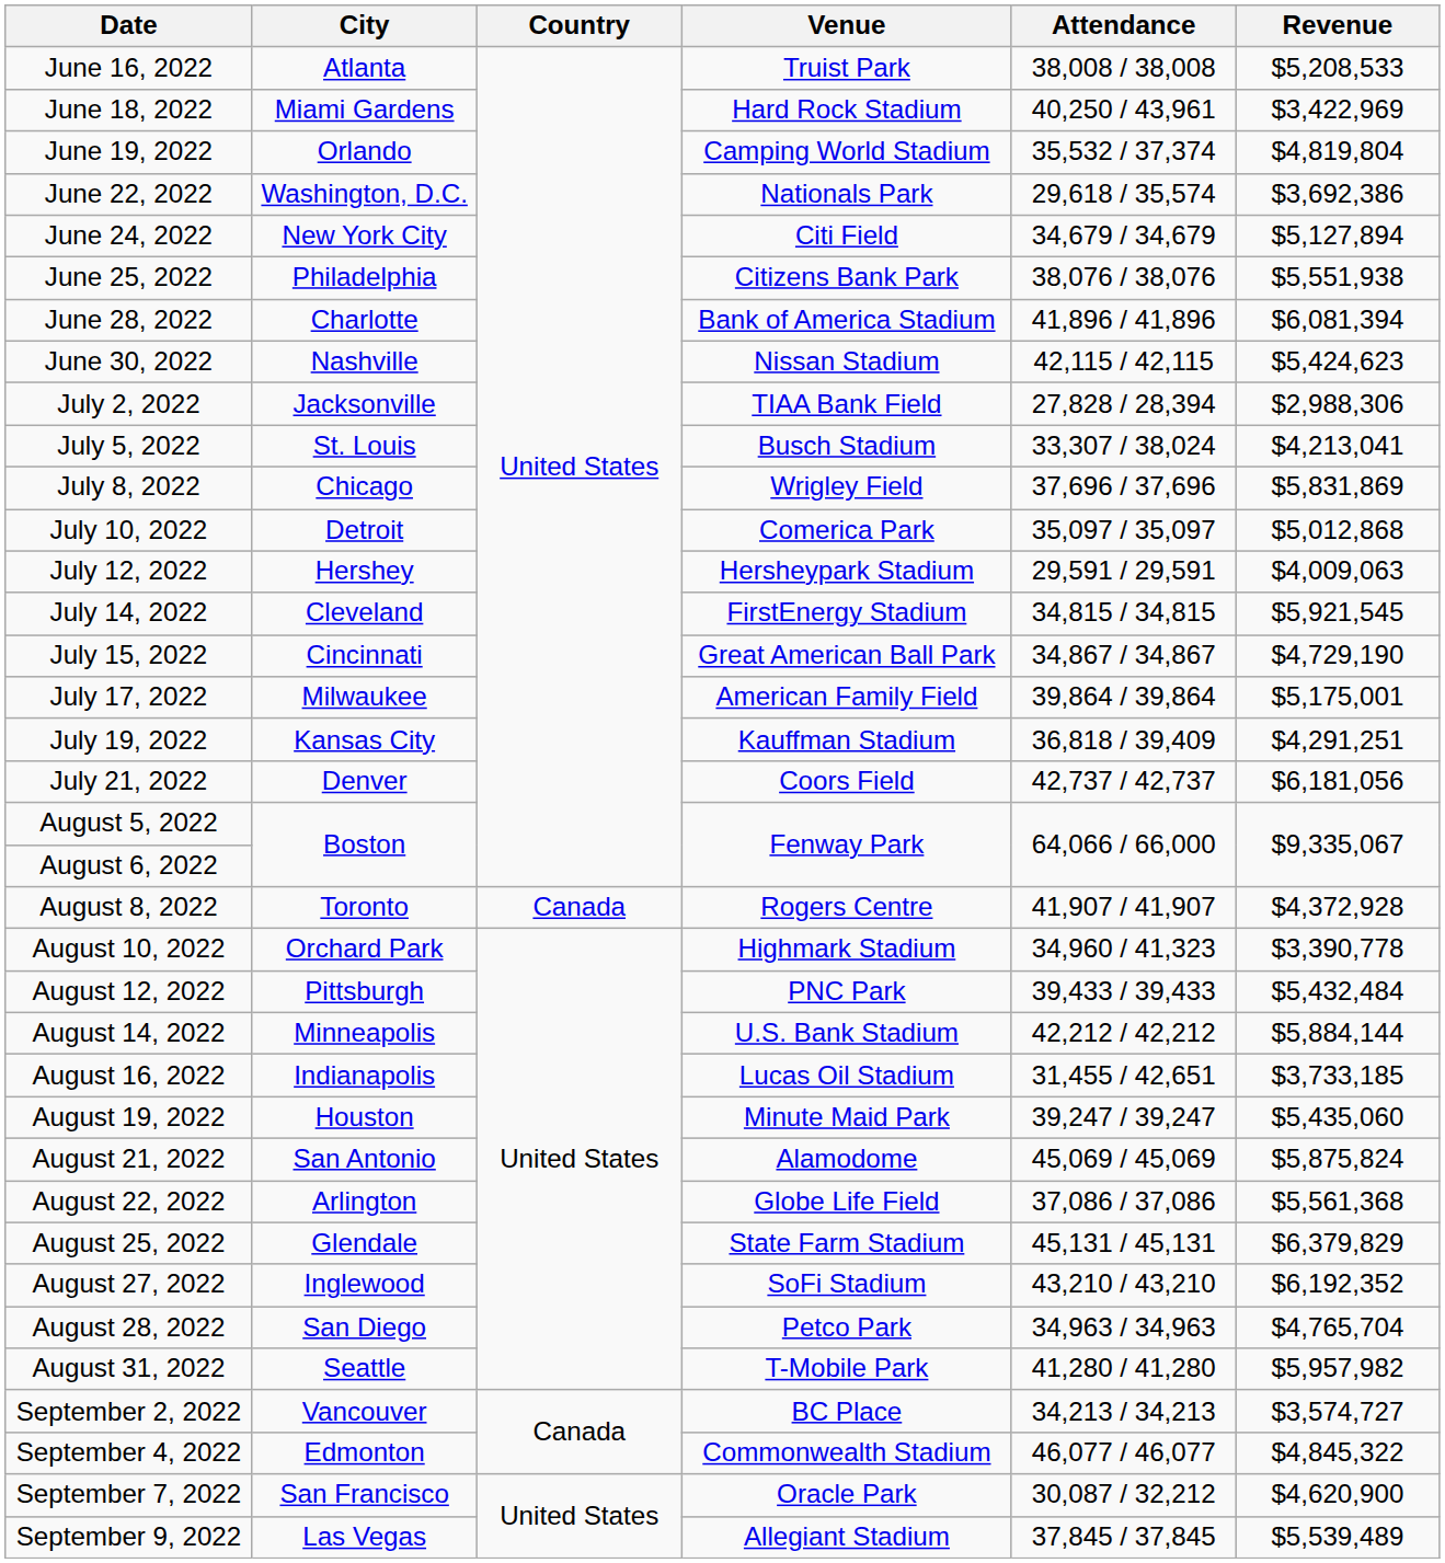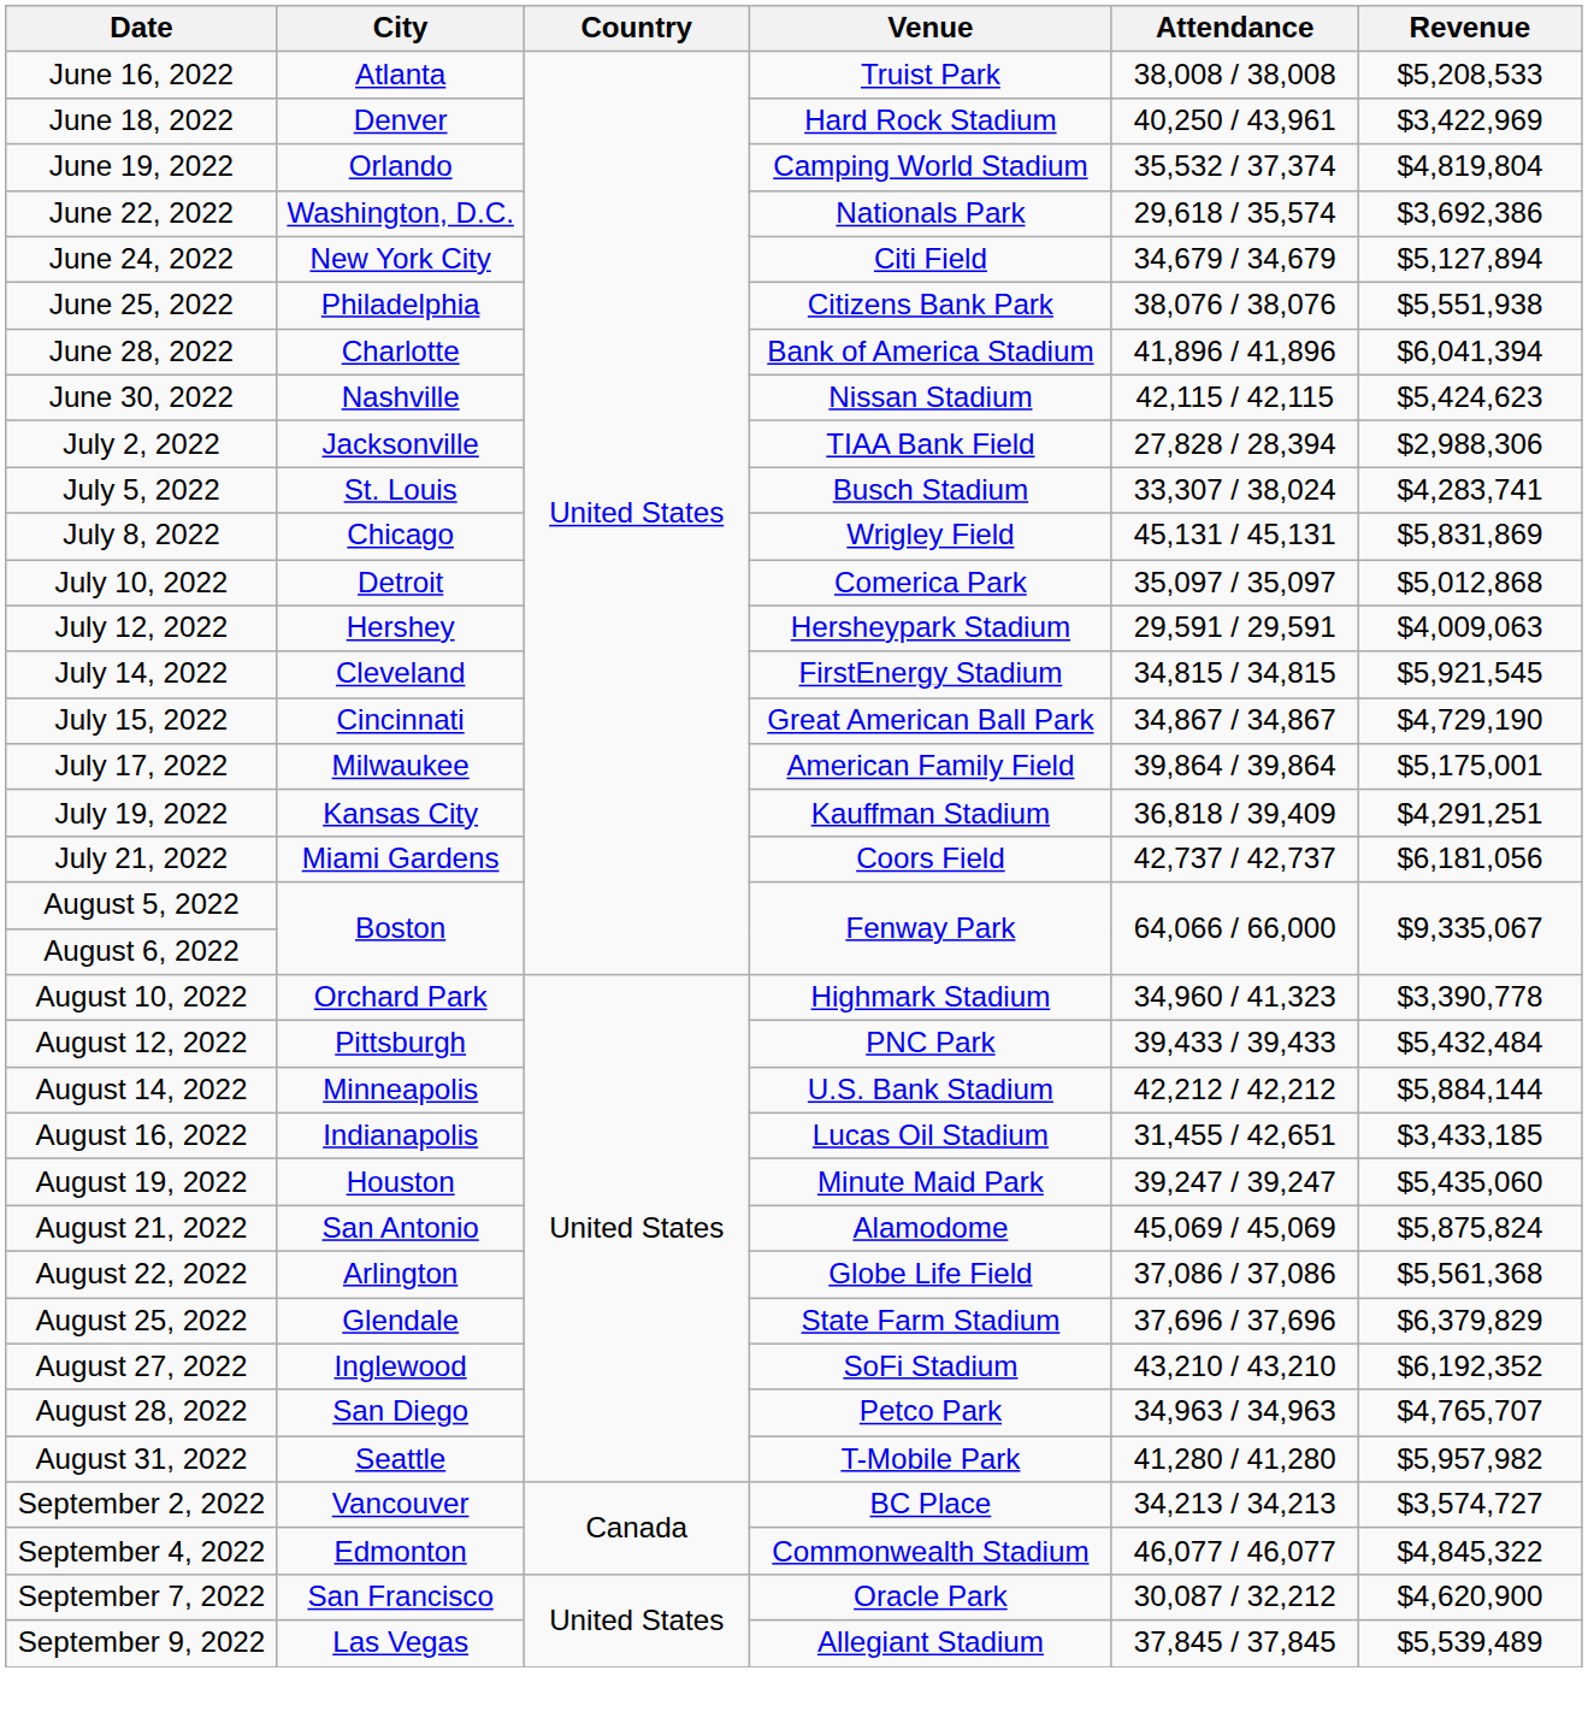 <table class="wikitable plainrowheaders" style="text-align:center;">
 <tr>
 <th scope="col" style="width:12em;">Date</th>
 <th scope="col" style="width:10em;">City</th>
 <th scope="col" style="width:10em;">Country</th>
 <th scope="col" style="width:16em;">Venue</th>
 <th scope="col" style="width:10em;">Attendance</th>
 <th scope="col" style="width:9em;">Revenue</th>
 </tr>
 <tr>
 <td>June 16, 2022</td>
 <td><a href='#'>Atlanta</a></td>
 <td rowspan="20"><a href='#'>United States</a></td>
 <td><a href='#'>Truist Park</a></td>
 <td>38,008 / 38,008</td>
 <td>$5,208,533</td>
 </tr>
 <tr>
 <td>June 18, 2022</td>
-<td><a href='#'>Miami Gardens</a></td>
+<td><a href='#'>Denver</a></td>
 <td><a href='#'>Hard Rock Stadium</a></td>
 <td>40,250 / 43,961</td>
 <td>$3,422,969</td>
 </tr>
 <tr>
 <td>June 19, 2022</td>
 <td><a href='#'>Orlando</a></td>
 <td><a href='#'>Camping World Stadium</a></td>
 <td>35,532 / 37,374</td>
 <td>$4,819,804</td>
 </tr>
 <tr>
 <td>June 22, 2022</td>
 <td><a href='#'>Washington, D.C.</a></td>
 <td><a href='#'>Nationals Park</a></td>
 <td>29,618 / 35,574</td>
 <td>$3,692,386</td>
 </tr>
 <tr>
 <td>June 24, 2022</td>
 <td><a href='#'>New York City</a></td>
 <td><a href='#'>Citi Field</a></td>
 <td>34,679 / 34,679</td>
 <td>$5,127,894</td>
 </tr>
 <tr>
 <td>June 25, 2022</td>
 <td><a href='#'>Philadelphia</a></td>
 <td><a href='#'>Citizens Bank Park</a></td>
 <td>38,076 / 38,076</td>
 <td>$5,551,938</td>
 </tr>
 <tr>
 <td>June 28, 2022</td>
 <td><a href='#'>Charlotte</a></td>
 <td><a href='#'>Bank of America Stadium</a></td>
 <td>41,896 / 41,896</td>
-<td>$6,081,394</td>
+<td>$6,041,394</td>
 </tr>
 <tr>
 <td>June 30, 2022</td>
 <td><a href='#'>Nashville</a></td>
 <td><a href='#'>Nissan Stadium</a></td>
 <td>42,115 / 42,115</td>
 <td>$5,424,623</td>
 </tr>
 <tr>
 <td>July 2, 2022</td>
 <td><a href='#'>Jacksonville</a></td>
 <td><a href='#'>TIAA Bank Field</a></td>
 <td>27,828 / 28,394</td>
 <td>$2,988,306</td>
 </tr>
 <tr>
 <td>July 5, 2022</td>
 <td><a href='#'>St. Louis</a></td>
 <td><a href='#'>Busch Stadium</a></td>
 <td>33,307 / 38,024</td>
-<td>$4,213,041</td>
+<td>$4,283,741</td>
 </tr>
 <tr>
 <td>July 8, 2022</td>
 <td><a href='#'>Chicago</a></td>
 <td><a href='#'>Wrigley Field</a></td>
-<td>37,696 / 37,696</td>
+<td>45,131 / 45,131</td>
 <td>$5,831,869</td>
 </tr>
 <tr>
 <td>July 10, 2022</td>
 <td><a href='#'>Detroit</a></td>
 <td><a href='#'>Comerica Park</a></td>
 <td>35,097 / 35,097</td>
 <td>$5,012,868</td>
 </tr>
 <tr>
 <td>July 12, 2022</td>
 <td><a href='#'>Hershey</a></td>
 <td><a href='#'>Hersheypark Stadium</a></td>
 <td>29,591 / 29,591</td>
 <td>$4,009,063</td>
 </tr>
 <tr>
 <td>July 14, 2022</td>
 <td><a href='#'>Cleveland</a></td>
 <td><a href='#'>FirstEnergy Stadium</a></td>
 <td>34,815 / 34,815</td>
 <td>$5,921,545</td>
 </tr>
 <tr>
 <td>July 15, 2022</td>
 <td><a href='#'>Cincinnati</a></td>
 <td><a href='#'>Great American Ball Park</a></td>
 <td>34,867 / 34,867</td>
 <td>$4,729,190</td>
 </tr>
 <tr>
 <td>July 17, 2022</td>
 <td><a href='#'>Milwaukee</a></td>
 <td><a href='#'>American Family Field</a></td>
 <td>39,864 / 39,864</td>
 <td>$5,175,001</td>
 </tr>
 <tr>
 <td>July 19, 2022</td>
 <td><a href='#'>Kansas City</a></td>
 <td><a href='#'>Kauffman Stadium</a></td>
 <td>36,818 / 39,409</td>
 <td>$4,291,251</td>
 </tr>
 <tr>
 <td>July 21, 2022</td>
-<td><a href='#'>Denver</a></td>
+<td><a href='#'>Miami Gardens</a></td>
 <td><a href='#'>Coors Field</a></td>
 <td>42,737 / 42,737</td>
 <td>$6,181,056</td>
 </tr>
 <tr>
 <td>August 5, 2022</td>
 <td rowspan="2"><a href='#'>Boston</a></td>
 <td rowspan="2"><a href='#'>Fenway Park</a></td>
 <td rowspan="2">64,066 / 66,000</td>
 <td rowspan="2">$9,335,067</td>
 </tr>
 <tr>
 <td>August 6, 2022</td>
-</tr>
-<tr>
-<td>August 8, 2022</td>
-<td><a href='#'>Toronto</a></td>
-<td><a href='#'>Canada</a></td>
-<td><a href='#'>Rogers Centre</a></td>
-<td>41,907 / 41,907</td>
-<td>$4,372,928</td>
 </tr>
 <tr>
 <td>August 10, 2022</td>
 <td><a href='#'>Orchard Park</a></td>
 <td rowspan="11">United States</td>
 <td><a href='#'>Highmark Stadium</a></td>
 <td>34,960 / 41,323</td>
 <td>$3,390,778</td>
 </tr>
 <tr>
 <td>August 12, 2022</td>
 <td><a href='#'>Pittsburgh</a></td>
 <td><a href='#'>PNC Park</a></td>
 <td>39,433 / 39,433</td>
 <td>$5,432,484</td>
 </tr>
 <tr>
 <td>August 14, 2022</td>
 <td><a href='#'>Minneapolis</a></td>
 <td><a href='#'>U.S. Bank Stadium</a></td>
 <td>42,212 / 42,212</td>
 <td>$5,884,144</td>
 </tr>
 <tr>
 <td>August 16, 2022</td>
 <td><a href='#'>Indianapolis</a></td>
 <td><a href='#'>Lucas Oil Stadium</a></td>
 <td>31,455 / 42,651</td>
-<td>$3,733,185</td>
+<td>$3,433,185</td>
 </tr>
 <tr>
 <td>August 19, 2022</td>
 <td><a href='#'>Houston</a></td>
 <td><a href='#'>Minute Maid Park</a></td>
 <td>39,247 / 39,247</td>
 <td>$5,435,060</td>
 </tr>
 <tr>
 <td>August 21, 2022</td>
 <td><a href='#'>San Antonio</a></td>
 <td><a href='#'>Alamodome</a></td>
 <td>45,069 / 45,069</td>
 <td>$5,875,824</td>
 </tr>
 <tr>
 <td>August 22, 2022</td>
 <td><a href='#'>Arlington</a></td>
 <td><a href='#'>Globe Life Field</a></td>
 <td>37,086 / 37,086</td>
 <td>$5,561,368</td>
 </tr>
 <tr>
 <td>August 25, 2022</td>
 <td><a href='#'>Glendale</a></td>
 <td><a href='#'>State Farm Stadium</a></td>
-<td>45,131 / 45,131</td>
+<td>37,696 / 37,696</td>
 <td>$6,379,829</td>
 </tr>
 <tr>
 <td>August 27, 2022</td>
 <td><a href='#'>Inglewood</a></td>
 <td><a href='#'>SoFi Stadium</a></td>
 <td>43,210 / 43,210</td>
 <td>$6,192,352</td>
 </tr>
 <tr>
 <td>August 28, 2022</td>
 <td><a href='#'>San Diego</a></td>
 <td><a href='#'>Petco Park</a></td>
 <td>34,963 / 34,963</td>
-<td>$4,765,704</td>
+<td>$4,765,707</td>
 </tr>
 <tr>
 <td>August 31, 2022</td>
 <td><a href='#'>Seattle</a></td>
 <td><a href='#'>T-Mobile Park</a></td>
 <td>41,280 / 41,280</td>
 <td>$5,957,982</td>
 </tr>
 <tr>
 <td>September 2, 2022</td>
 <td><a href='#'>Vancouver</a></td>
 <td rowspan="2">Canada</td>
 <td><a href='#'>BC Place</a></td>
 <td>34,213 / 34,213</td>
 <td>$3,574,727</td>
 </tr>
 <tr>
 <td>September 4, 2022</td>
 <td><a href='#'>Edmonton</a></td>
 <td><a href='#'>Commonwealth Stadium</a></td>
 <td>46,077 / 46,077</td>
 <td>$4,845,322</td>
 </tr>
 <tr>
 <td>September 7, 2022</td>
 <td><a href='#'>San Francisco</a></td>
 <td rowspan="2">United States</td>
 <td><a href='#'>Oracle Park</a></td>
 <td>30,087 / 32,212</td>
 <td>$4,620,900</td>
 </tr>
 <tr>
 <td>September 9, 2022</td>
 <td><a href='#'>Las Vegas</a></td>
 <td><a href='#'>Allegiant Stadium</a></td>
 <td>37,845 / 37,845</td>
 <td>$5,539,489</td>
 </tr>
 </table>
